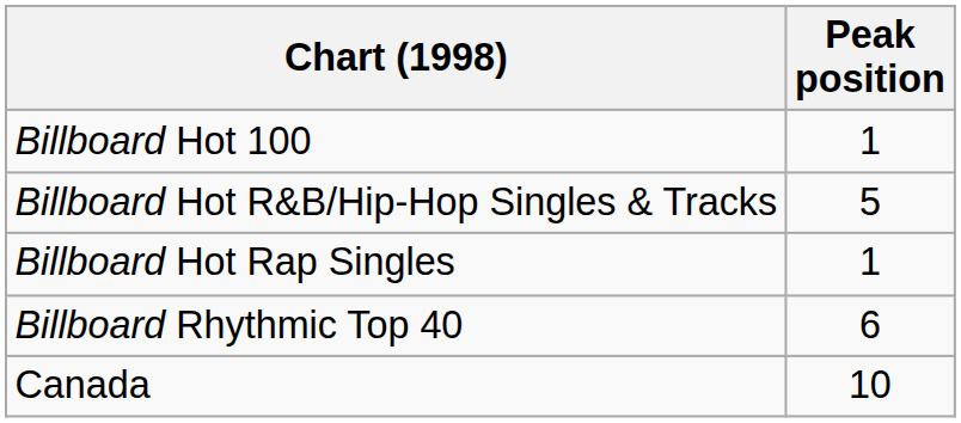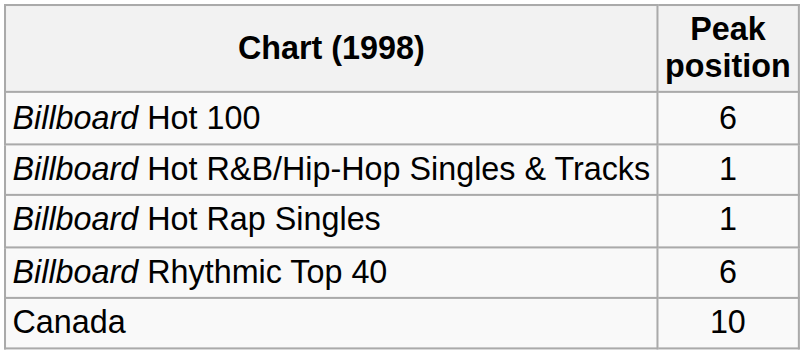 <table class="wikitable">
 <tr>
 <th>Chart (1998)</th>
 <th>Peak<br>position</th>
 </tr>
 <tr>
 <td><em>Billboard</em> Hot 100</td>
-<td align="center">1</td>
+<td align="center">6</td>
 </tr>
 <tr>
 <td><em>Billboard</em> Hot R&B/Hip-Hop Singles & Tracks</td>
-<td align="center">5</td>
+<td align="center">1</td>
 </tr>
 <tr>
 <td><em>Billboard</em> Hot Rap Singles</td>
 <td align="center">1</td>
 </tr>
 <tr>
 <td><em>Billboard</em> Rhythmic Top 40</td>
 <td align="center">6</td>
 </tr>
 <tr>
 <td>Canada</td>
 <td align="center">10</td>
 </tr>
 </table>
